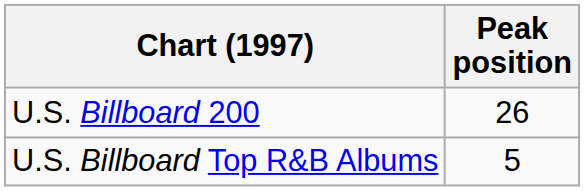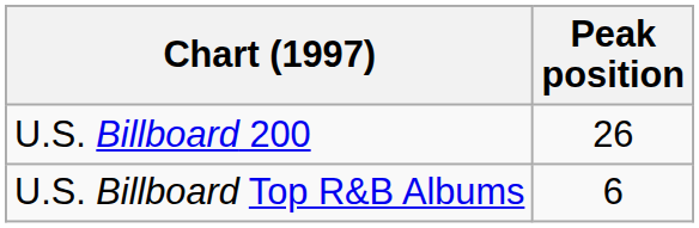 <table class="wikitable">
 <tr>
 <th>Chart (1997)</th>
 <th>Peak<br>position</th>
 </tr>
 <tr>
 <td>U.S. <a href='#'><em>Billboard</em> 200</a></td>
 <td align="center">26</td>
 </tr>
 <tr>
 <td>U.S. <em>Billboard</em> <a href='#'>Top R&B Albums</a></td>
-<td align="center">5</td>
+<td align="center">6</td>
 </tr>
 </table>
